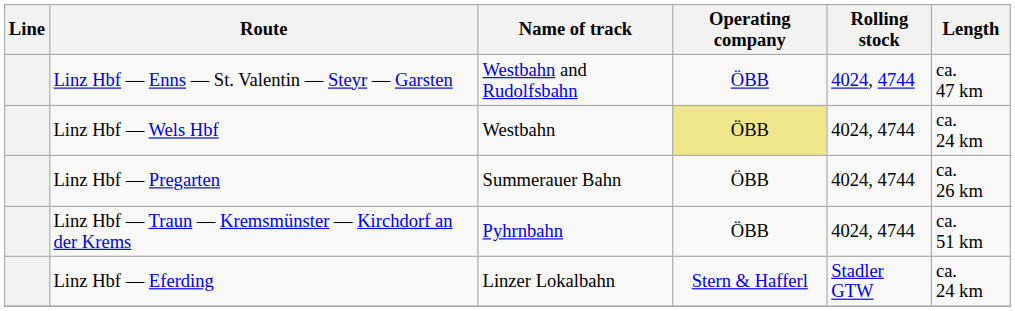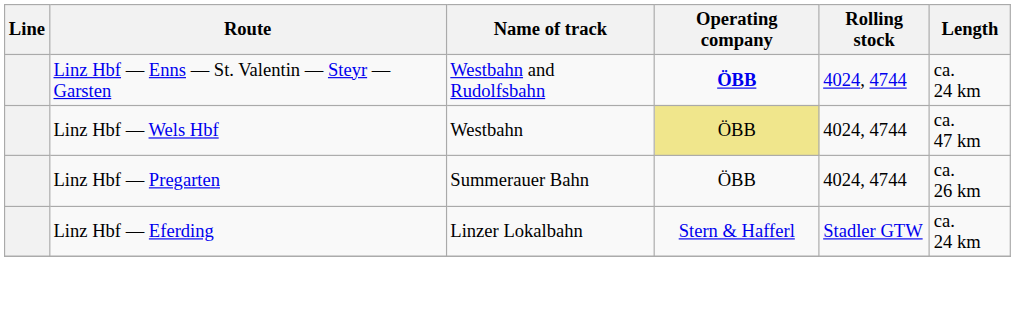 <table class="wikitable">
 <tr>
 <th>Line</th>
 <th>Route</th>
 <th>Name of track</th>
 <th>Operating company</th>
 <th>Rolling stock</th>
 <th>Length</th>
 </tr>
 <tr>
 <th></th>
 <td><a href='#'>Linz Hbf</a> — <a href='#'>Enns</a> — St. Valentin — <a href='#'>Steyr</a> — <a href='#'>Garsten</a></td>
 <td><a href='#'>Westbahn</a> and <a href='#'>Rudolfsbahn</a></td>
-<td style="text-align:center"><a href='#'>ÖBB</a></td>
+<td style="text-align:center"><strong><a href='#'>ÖBB</a></strong></td>
 <td><a href='#'>4024</a>, <a href='#'>4744</a></td>
-<td>ca. 47 km</td>
+<td>ca. 24 km</td>
 </tr>
 <tr>
 <th></th>
 <td>Linz Hbf — <a href='#'>Wels Hbf</a></td>
 <td>Westbahn</td>
 <td style="background: khaki; text-align:center">ÖBB</td>
 <td>4024, 4744</td>
-<td>ca. 24 km</td>
+<td>ca. 47 km</td>
 </tr>
 <tr>
 <th></th>
 <td>Linz Hbf — <a href='#'>Pregarten</a></td>
 <td>Summerauer Bahn</td>
 <td style="text-align:center">ÖBB</td>
 <td>4024, 4744</td>
 <td>ca. 26 km</td>
-</tr>
-<tr>
-<th></th>
-<td>Linz Hbf — <a href='#'>Traun</a> — <a href='#'>Kremsmünster</a> — <a href='#'>Kirchdorf an der Krems</a></td>
-<td><a href='#'>Pyhrnbahn</a></td>
-<td style="text-align:center">ÖBB</td>
-<td>4024, 4744</td>
-<td>ca. 51 km</td>
 </tr>
 <tr>
 <th></th>
 <td>Linz Hbf — <a href='#'>Eferding</a></td>
 <td>Linzer Lokalbahn</td>
 <td style="text-align:center"><a href='#'>Stern & Hafferl</a></td>
 <td><a href='#'>Stadler GTW</a></td>
 <td>ca. 24 km</td>
 </tr>
 <tr>
 </tr>
 </table>
